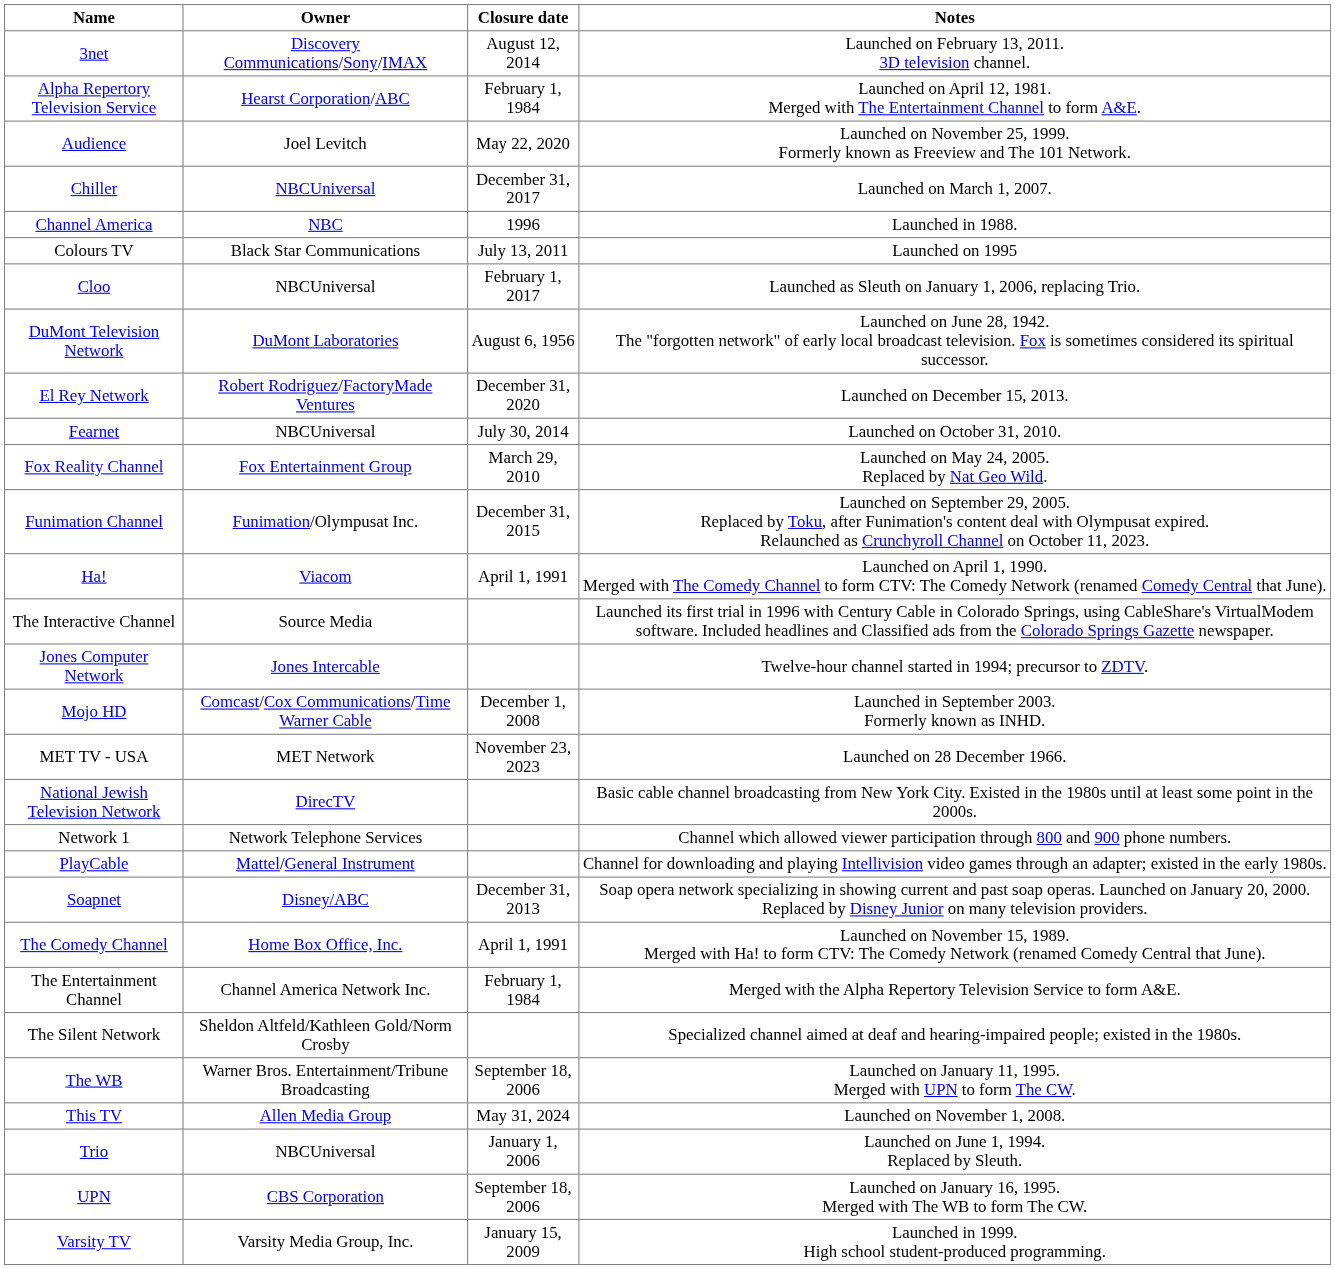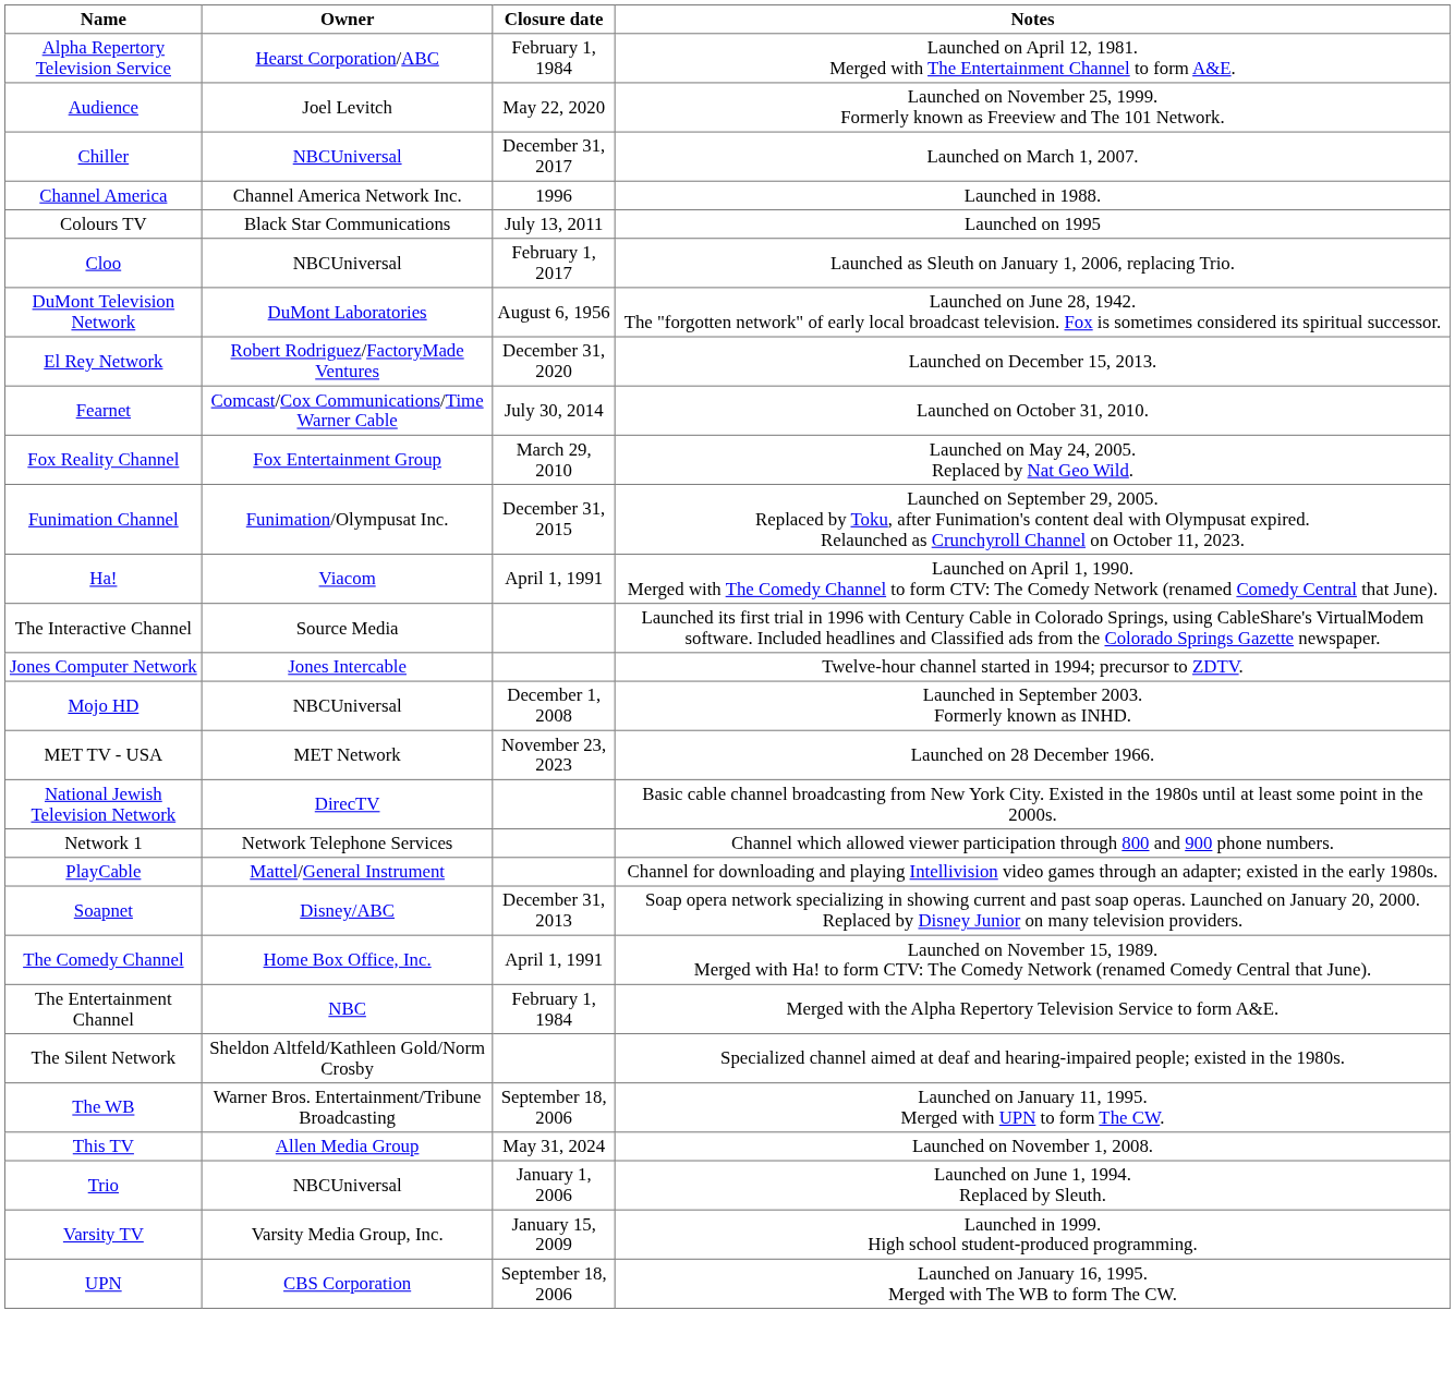 <table class="toccolours sortable" style="border-collapse: collapse; text-align: center" width="100%" border="1" cellpadding="3">
 <tr>
 <th>Name</th>
 <th>Owner</th>
 <th>Closure date</th>
 <th>Notes</th>
-</tr>
-<tr>
-<td><a href='#'>3net</a></td>
-<td><a href='#'>Discovery Communications</a>/<a href='#'>Sony</a>/<a href='#'>IMAX</a></td>
-<td>August 12, 2014</td>
-<td>Launched on February 13, 2011.<br><a href='#'>3D television</a> channel.</td>
 </tr>
 <tr>
 <td><a href='#'>Alpha Repertory Television Service</a></td>
 <td><a href='#'>Hearst Corporation</a>/<a href='#'>ABC</a></td>
 <td>February 1, 1984</td>
 <td>Launched on April 12, 1981.<br>Merged with <a href='#'>The Entertainment Channel</a> to form <a href='#'>A&E</a>.</td>
 </tr>
 <tr>
 <td><a href='#'>Audience</a></td>
 <td>Joel Levitch</td>
 <td>May 22, 2020</td>
 <td>Launched on November 25, 1999.<br>Formerly known as Freeview and The 101 Network.</td>
 </tr>
 <tr>
 <td><a href='#'>Chiller</a></td>
 <td><a href='#'>NBCUniversal</a></td>
 <td>December 31, 2017</td>
 <td>Launched on March 1, 2007.</td>
 </tr>
 <tr>
 <td><a href='#'>Channel America</a></td>
-<td><a href='#'>NBC</a></td>
+<td>Channel America Network Inc.</td>
 <td>1996</td>
 <td>Launched in 1988.</td>
 </tr>
 <tr>
 <td>Colours TV</td>
 <td>Black Star Communications</td>
 <td>July 13, 2011</td>
 <td>Launched on 1995</td>
 </tr>
 <tr>
 <td><a href='#'>Cloo</a></td>
 <td>NBCUniversal</td>
 <td>February 1, 2017</td>
 <td>Launched as Sleuth on January 1, 2006, replacing Trio.</td>
 </tr>
 <tr>
 <td><a href='#'>DuMont Television Network</a></td>
 <td><a href='#'>DuMont Laboratories</a></td>
 <td>August 6, 1956</td>
 <td>Launched on June 28, 1942.<br>The "forgotten network" of early local broadcast television. <a href='#'>Fox</a> is sometimes considered its spiritual successor.</td>
 </tr>
 <tr>
 <td><a href='#'>El Rey Network</a></td>
 <td><a href='#'>Robert Rodriguez</a>/<a href='#'>FactoryMade Ventures</a></td>
 <td>December 31, 2020</td>
 <td>Launched on December 15, 2013.</td>
 </tr>
 <tr>
 <td><a href='#'>Fearnet</a></td>
-<td>NBCUniversal</td>
+<td><a href='#'>Comcast</a>/<a href='#'>Cox Communications</a>/<a href='#'>Time Warner Cable</a></td>
 <td>July 30, 2014</td>
 <td>Launched on October 31, 2010.</td>
 </tr>
 <tr>
 <td><a href='#'>Fox Reality Channel</a></td>
 <td><a href='#'>Fox Entertainment Group</a></td>
 <td>March 29, 2010</td>
 <td>Launched on May 24, 2005.<br>Replaced by <a href='#'>Nat Geo Wild</a>.</td>
 </tr>
 <tr>
 <td><a href='#'>Funimation Channel</a></td>
 <td><a href='#'>Funimation</a>/Olympusat Inc.</td>
 <td>December 31, 2015</td>
 <td>Launched on September 29, 2005.<br>Replaced by <a href='#'>Toku</a>, after Funimation's content deal with Olympusat expired.<br>Relaunched as <a href='#'>Crunchyroll Channel</a> on October 11, 2023.</td>
 </tr>
 <tr>
 <td><a href='#'>Ha!</a></td>
 <td><a href='#'>Viacom</a></td>
 <td>April 1, 1991</td>
 <td>Launched on April 1, 1990.<br>Merged with <a href='#'>The Comedy Channel</a> to form CTV: The Comedy Network (renamed <a href='#'>Comedy Central</a> that June).</td>
 </tr>
 <tr>
 <td>The Interactive Channel</td>
 <td>Source Media</td>
 <td></td>
 <td>Launched its first trial in 1996 with Century Cable in Colorado Springs, using CableShare's VirtualModem software. Included headlines and Classified ads from the <a href='#'>Colorado Springs Gazette</a> newspaper.</td>
 </tr>
 <tr>
 <td><a href='#'>Jones Computer Network</a></td>
 <td><a href='#'>Jones Intercable</a></td>
 <td></td>
 <td>Twelve-hour channel started in 1994; precursor to <a href='#'>ZDTV</a>.</td>
 </tr>
 <tr>
 <td><a href='#'>Mojo HD</a></td>
-<td><a href='#'>Comcast</a>/<a href='#'>Cox Communications</a>/<a href='#'>Time Warner Cable</a></td>
+<td>NBCUniversal</td>
 <td>December 1, 2008</td>
 <td>Launched in September 2003.<br>Formerly known as INHD.</td>
 </tr>
 <tr>
 <td>MET TV - USA</td>
 <td>MET Network</td>
 <td>November 23, 2023</td>
 <td>Launched on 28 December 1966.</td>
 </tr>
 <tr>
 <td><a href='#'>National Jewish Television Network</a></td>
 <td><a href='#'>DirecTV</a></td>
 <td></td>
 <td>Basic cable channel broadcasting from New York City. Existed in the 1980s until at least some point in the 2000s.</td>
 </tr>
 <tr>
 <td>Network 1</td>
 <td>Network Telephone Services</td>
 <td></td>
 <td>Channel which allowed viewer participation through <a href='#'>800</a> and <a href='#'>900</a> phone numbers.</td>
 </tr>
 <tr>
 <td><a href='#'>PlayCable</a></td>
 <td><a href='#'>Mattel</a>/<a href='#'>General Instrument</a></td>
 <td></td>
 <td>Channel for downloading and playing <a href='#'>Intellivision</a> video games through an adapter; existed in the early 1980s.</td>
 </tr>
 <tr>
 <td><a href='#'>Soapnet</a></td>
 <td><a href='#'>Disney/ABC</a></td>
 <td>December 31, 2013</td>
 <td>Soap opera network specializing in showing current and past soap operas. Launched on January 20, 2000.<br>Replaced by <a href='#'>Disney Junior</a> on many television providers.</td>
 </tr>
 <tr>
 <td><a href='#'>The Comedy Channel</a></td>
 <td><a href='#'>Home Box Office, Inc.</a></td>
 <td>April 1, 1991</td>
 <td>Launched on November 15, 1989.<br>Merged with Ha! to form CTV: The Comedy Network (renamed Comedy Central that June).</td>
 </tr>
 <tr>
 <td>The Entertainment Channel</td>
-<td>Channel America Network Inc.</td>
+<td><a href='#'>NBC</a></td>
 <td>February 1, 1984</td>
 <td>Merged with the Alpha Repertory Television Service to form A&E.</td>
 </tr>
 <tr>
 <td>The Silent Network</td>
 <td>Sheldon Altfeld/Kathleen Gold/Norm Crosby</td>
 <td></td>
 <td>Specialized channel aimed at deaf and hearing-impaired people; existed in the 1980s.</td>
 </tr>
 <tr>
 <td><a href='#'>The WB</a></td>
 <td>Warner Bros. Entertainment/Tribune Broadcasting</td>
 <td>September 18, 2006</td>
 <td>Launched on January 11, 1995.<br>Merged with <a href='#'>UPN</a> to form <a href='#'>The CW</a>.</td>
 </tr>
 <tr>
 <td><a href='#'>This TV</a></td>
 <td><a href='#'>Allen Media Group</a></td>
 <td>May 31, 2024</td>
 <td>Launched on November 1, 2008.</td>
 </tr>
 <tr>
 <td><a href='#'>Trio</a></td>
 <td>NBCUniversal</td>
 <td>January 1, 2006</td>
 <td>Launched on June 1, 1994.<br>Replaced by Sleuth.</td>
 </tr>
 <tr>
+<td><a href='#'>Varsity TV</a></td>
+<td>Varsity Media Group, Inc.</td>
+<td>January 15, 2009</td>
+<td>Launched in 1999.<br>High school student-produced programming.</td>
+</tr>
+<tr>
 <td><a href='#'>UPN</a></td>
 <td><a href='#'>CBS Corporation</a></td>
 <td>September 18, 2006</td>
 <td>Launched on January 16, 1995.<br>Merged with The WB to form The CW.</td>
 </tr>
-<tr>
-<td><a href='#'>Varsity TV</a></td>
-<td>Varsity Media Group, Inc.</td>
-<td>January 15, 2009</td>
-<td>Launched in 1999.<br>High school student-produced programming.</td>
-</tr>
 </table>
